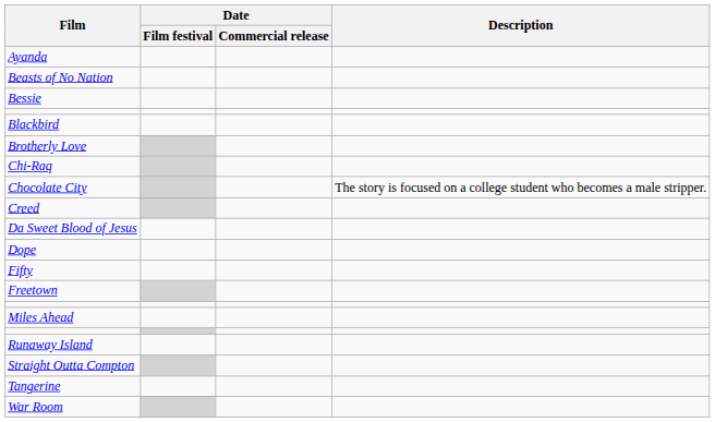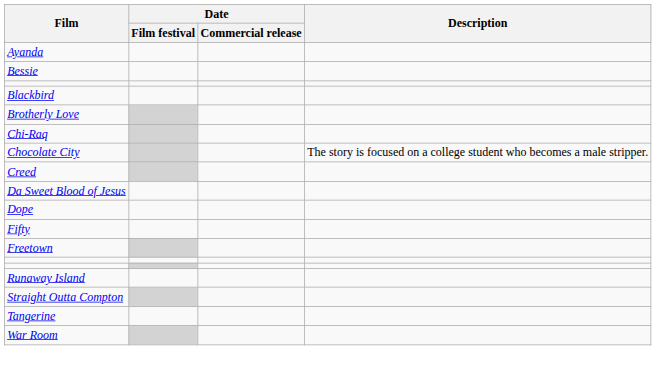 <table class="wikitable sortable">
 <tr style="background:#ccc; text-align:center;">
 <th scope="col" rowspan="2">Film</th>
 <th scope="col" colspan="2">Date</th>
 <th scope="col" rowspan="2" class="unsortable">Description</th>
 </tr>
 <tr>
 <th>Film festival</th>
 <th>Commercial release</th>
 </tr>
 <tr>
 <td><em><a href='#'>Ayanda</a></em></td>
-<td></td>
-<td></td>
-<td></td>
-</tr>
-<tr>
-<td><em><a href='#'>Beasts of No Nation</a></em></td>
 <td></td>
 <td></td>
 <td></td>
 </tr>
 <tr>
 <td><em><a href='#'>Bessie</a></em></td>
 <td></td>
 <td></td>
 <td></td>
 </tr>
 <tr>
 <td><em></em></td>
 <td></td>
 <td></td>
 <td></td>
 </tr>
 <tr>
 <td><em><a href='#'>Blackbird</a></em></td>
 <td></td>
 <td></td>
 <td></td>
 </tr>
 <tr>
 <td><em><a href='#'>Brotherly Love</a></em></td>
 <td style="background: lightgray"></td>
 <td></td>
 <td></td>
 </tr>
 <tr>
 <td><em><a href='#'>Chi-Raq</a></em></td>
 <td style="background: lightgray"></td>
 <td></td>
 <td></td>
 </tr>
 <tr>
 <td><em><a href='#'>Chocolate City</a></em></td>
 <td style="background: lightgray"></td>
 <td></td>
 <td>The story is focused on a college student who becomes a male stripper.</td>
 </tr>
 <tr>
 <td><em><a href='#'>Creed</a></em></td>
 <td style="background: lightgray"></td>
 <td></td>
 <td></td>
 </tr>
 <tr>
 <td><em><a href='#'>Da Sweet Blood of Jesus</a></em></td>
 <td></td>
 <td></td>
 <td></td>
 </tr>
 <tr>
 <td><em><a href='#'>Dope</a></em></td>
 <td></td>
 <td></td>
 <td></td>
 </tr>
 <tr>
 <td><em><a href='#'>Fifty</a></em></td>
 <td></td>
 <td></td>
 <td></td>
 </tr>
 <tr>
 <td><em><a href='#'>Freetown</a></em></td>
 <td style="background: lightgray"></td>
 <td></td>
 <td></td>
 </tr>
 <tr>
 <td><em></em></td>
 <td></td>
 <td></td>
 <td></td>
 </tr>
 <tr>
-<td><em><a href='#'>Miles Ahead</a></em></td>
-<td></td>
-<td></td>
-<td></td>
-</tr>
-<tr>
 <td><em></em></td>
 <td style="background: lightgray"></td>
 <td></td>
 <td></td>
 </tr>
 <tr>
 <td><em><a href='#'>Runaway Island</a></em></td>
 <td></td>
 <td></td>
 <td></td>
 </tr>
 <tr>
 <td><em><a href='#'>Straight Outta Compton</a></em></td>
 <td style="background: lightgray"></td>
 <td></td>
 <td></td>
 </tr>
 <tr>
 <td><em><a href='#'>Tangerine</a></em></td>
 <td></td>
 <td></td>
 <td></td>
 </tr>
 <tr>
 <td><em><a href='#'>War Room</a></em></td>
 <td style="background: lightgray"></td>
 <td></td>
 <td></td>
 </tr>
 </table>
